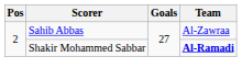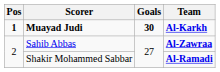 <table class="wikitable">
 <tr>
 <th>Pos</th>
 <th>Scorer</th>
 <th>Goals</th>
 <th>Team</th>
 </tr>
 <tr>
+<td align=center><strong>1</strong></td>
+<td><strong>Muayad Judi</strong></td>
+<td align=center><strong>30</strong></td>
+<td><strong><a href='#'>Al-Karkh</a></strong></td>
+</tr>
+<tr>
 <td rowspan=2 align=center>2</td>
 <td><a href='#'>Sahib Abbas</a></td>
 <td rowspan=2 align=center>27</td>
-<td><a href='#'>Al-Zawraa</a></td>
+<td><strong><a href='#'>Al-Zawraa</a></strong></td>
 </tr>
 <tr>
 <td>Shakir Mohammed Sabbar</td>
 <td><strong><a href='#'>Al-Ramadi</a></strong></td>
 </tr>
 </table>
